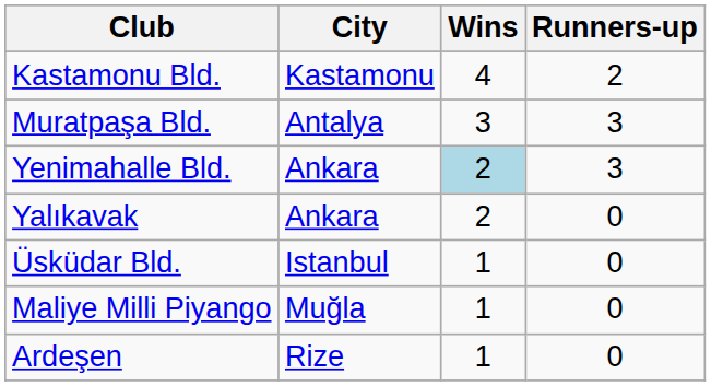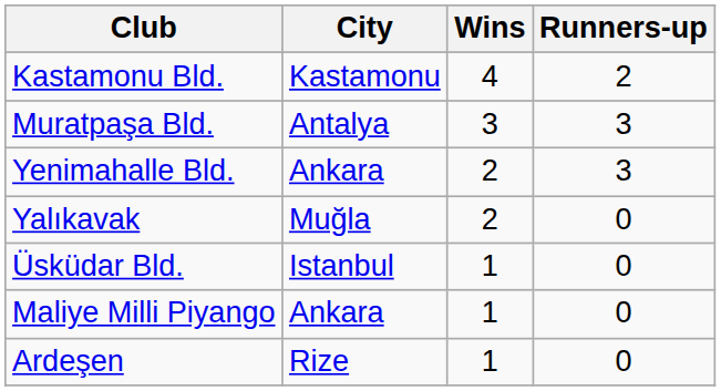 <table class="wikitable sortable">
 <tr>
 <th>Club</th>
 <th>City</th>
 <th>Wins</th>
 <th>Runners-up</th>
 </tr>
 <tr>
 <td><a href='#'>Kastamonu Bld.</a></td>
 <td><a href='#'>Kastamonu</a></td>
 <td align=center>4</td>
 <td align=center>2</td>
 </tr>
 <tr>
 <td><a href='#'>Muratpaşa Bld.</a></td>
 <td><a href='#'>Antalya</a></td>
 <td align=center>3</td>
 <td align=center>3</td>
 </tr>
 <tr>
 <td><a href='#'>Yenimahalle Bld.</a></td>
 <td><a href='#'>Ankara</a></td>
-<td align=center style="background: lightblue;">2</td>
+<td align=center>2</td>
 <td align=center>3</td>
 </tr>
 <tr>
 <td><a href='#'>Yalıkavak</a></td>
-<td><a href='#'>Ankara</a></td>
+<td><a href='#'>Muğla</a></td>
 <td align=center>2</td>
 <td align=center>0</td>
 </tr>
 <tr>
 <td><a href='#'>Üsküdar Bld.</a></td>
 <td><a href='#'>Istanbul</a></td>
 <td align=center>1</td>
 <td align=center>0</td>
 </tr>
 <tr>
 <td><a href='#'>Maliye Milli Piyango</a></td>
-<td><a href='#'>Muğla</a></td>
+<td><a href='#'>Ankara</a></td>
 <td align=center>1</td>
 <td align=center>0</td>
 </tr>
 <tr>
 <td><a href='#'>Ardeşen</a></td>
 <td><a href='#'>Rize</a></td>
 <td align=center>1</td>
 <td align=center>0</td>
 </tr>
 </table>
